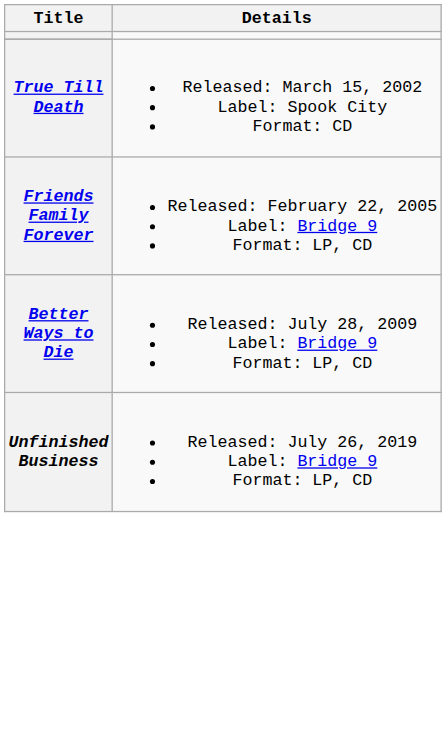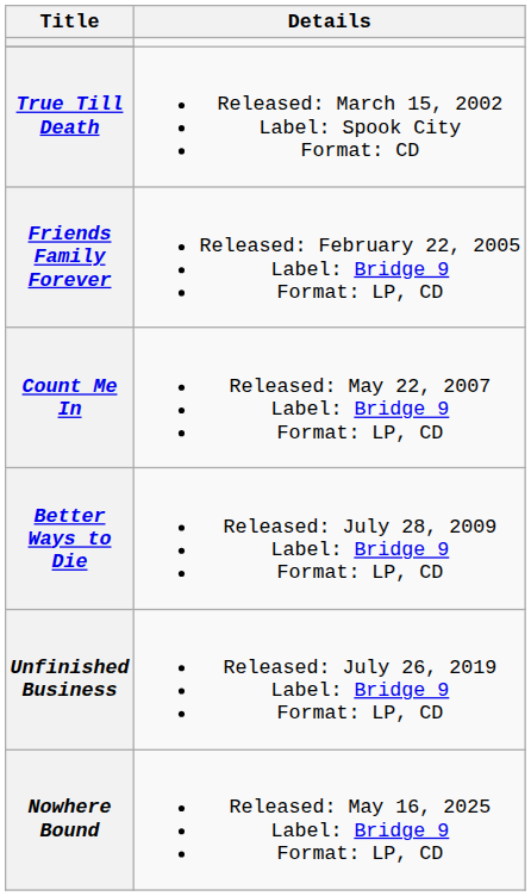 <table class="wikitable plainrowheaders" style="text-align:center;">
 <tr>
 <th rowspan="2">Title</th>
 <th rowspan="2">Details</th>
 </tr>
 <tr>
 </tr>
 <tr>
 <th scope="col" style="width:3em;font-size:90%;"></th>
 </tr>
 <tr>
 </tr>
 <tr>
 <th scope="row"><em><a href='#'>True Till Death</a></em></th>
 <td><br><ul><li>Released: March 15, 2002</li><li>Label: Spook City</li><li>Format: CD</li></ul></td>
 </tr>
 <tr>
 <th scope="row"><em><a href='#'>Friends Family Forever</a></em></th>
 <td><br><ul><li>Released: February 22, 2005</li><li>Label: <a href='#'>Bridge 9</a></li><li>Format: LP, CD</li></ul></td>
 </tr>
 <tr>
+<th scope="row"><em><a href='#'>Count Me In</a></em></th>
+<td><br><ul><li>Released: May 22, 2007</li><li>Label: <a href='#'>Bridge 9</a></li><li>Format: LP, CD</li></ul></td>
+</tr>
+<tr>
 <th scope="row"><a href='#'><em>Better Ways to Die</em></a></th>
 <td><br><ul><li>Released: July 28, 2009</li><li>Label: <a href='#'>Bridge 9</a></li><li>Format: LP, CD</li></ul></td>
 </tr>
 <tr>
 <th scope="row"><em>Unfinished Business</em></th>
 <td><br><ul><li>Released: July 26, 2019</li><li>Label: <a href='#'>Bridge 9</a></li><li>Format: LP, CD</li></ul></td>
 </tr>
+<tr>
+<th scope="row"><em>Nowhere Bound</em></th>
+<td><br><ul><li>Released: May 16, 2025</li><li>Label: <a href='#'>Bridge 9</a></li><li>Format: LP, CD</li></ul></td>
+</tr>
 </table>
